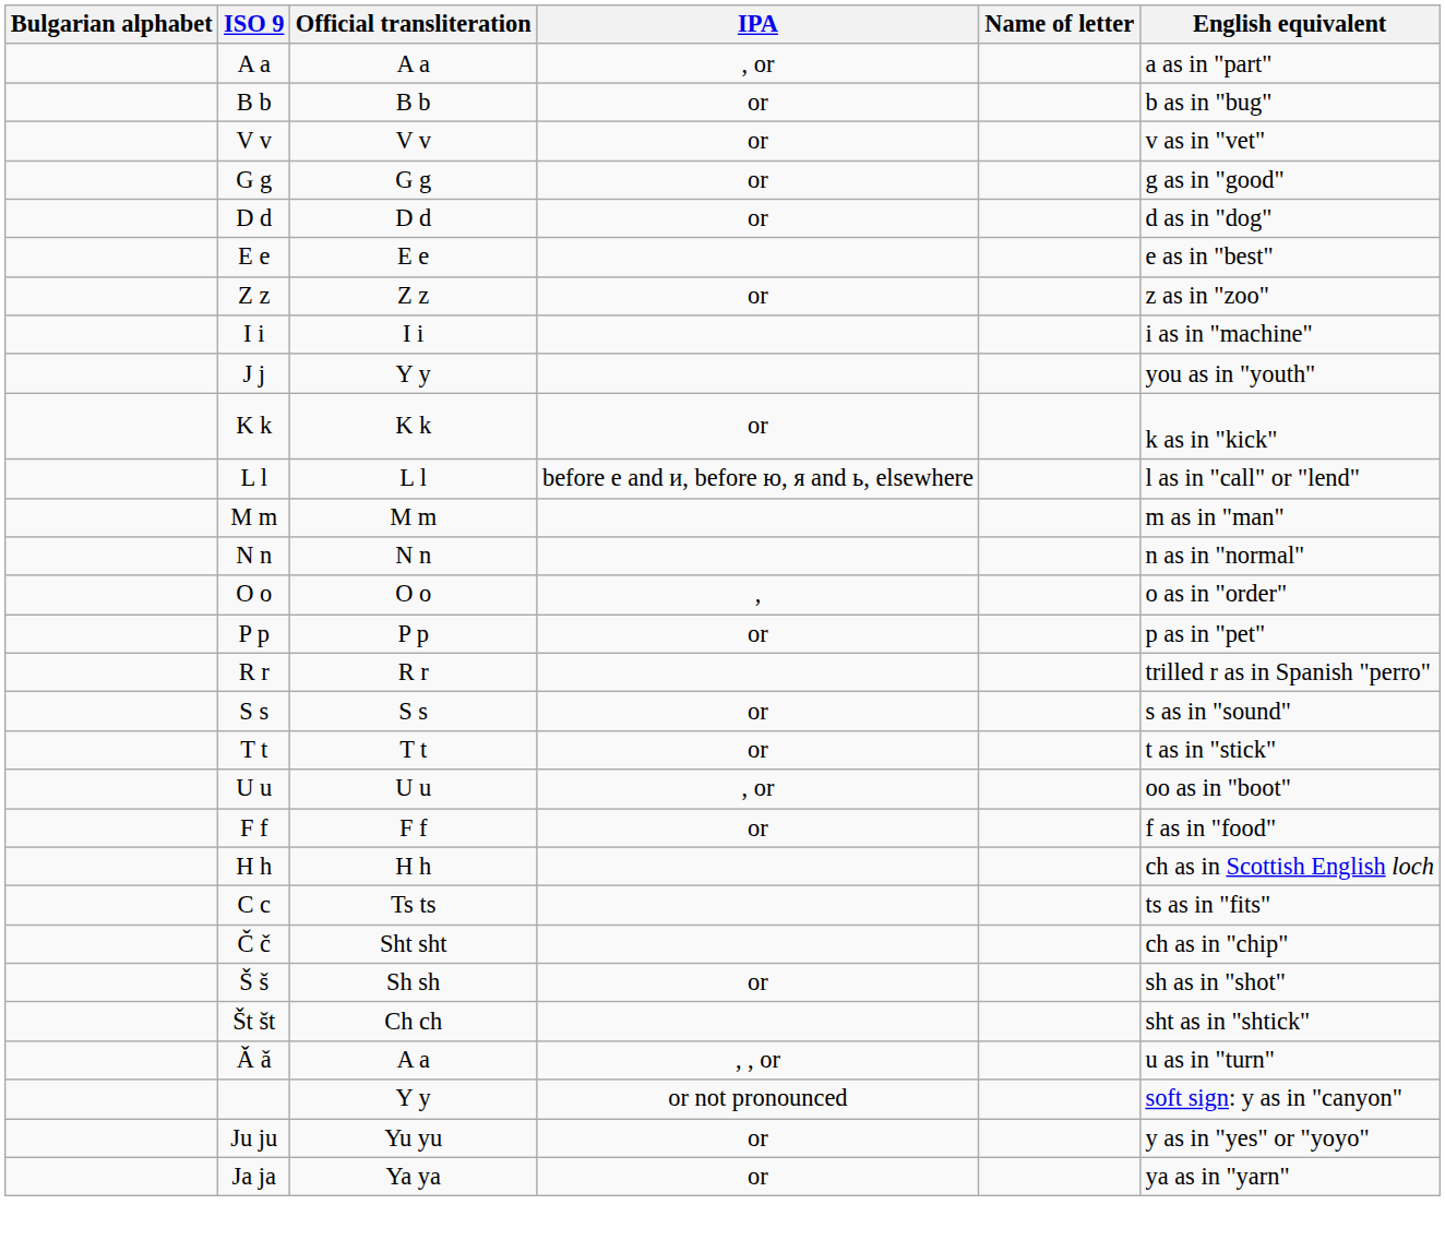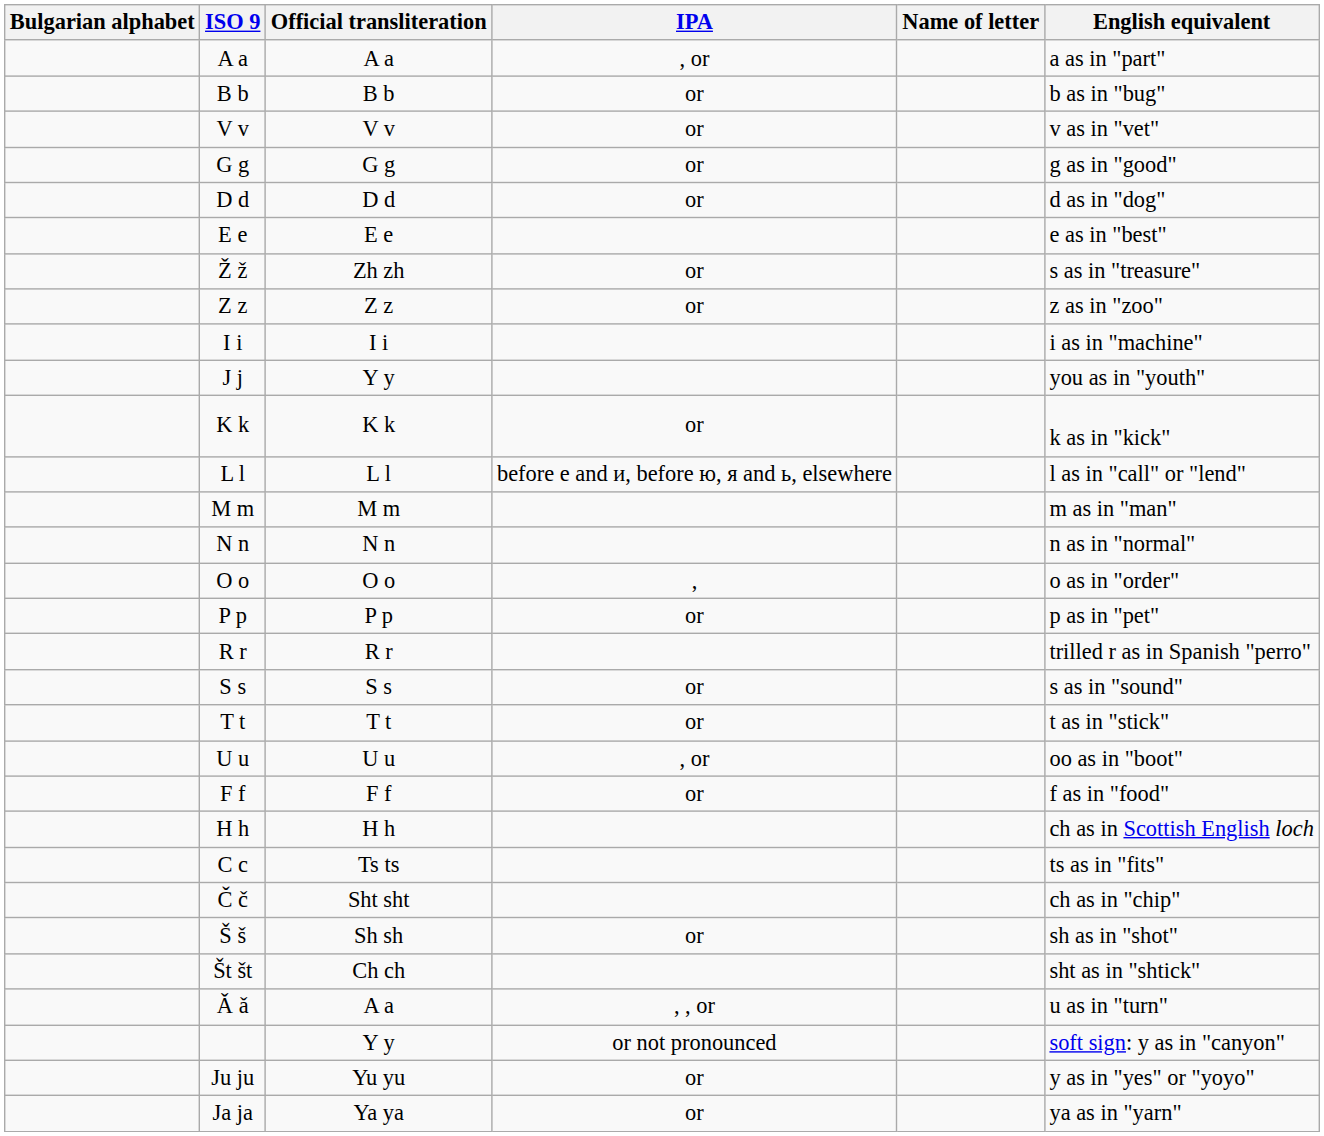 <table class="wikitable">
 <tr>
 <th>Bulgarian alphabet</th>
 <th><a href='#'>ISO 9</a></th>
 <th>Official transliteration</th>
 <th><a href='#'>IPA</a></th>
 <th>Name of letter</th>
 <th>English equivalent</th>
 </tr>
 <tr>
 <td style="text-align:center;"></td>
 <td style="text-align:center;">A a</td>
 <td style="text-align:center;">A a</td>
 <td style="text-align:center;">,  or </td>
 <td></td>
 <td>a as in "part"</td>
 </tr>
 <tr>
 <td style="text-align:center;"></td>
 <td style="text-align:center;">B b</td>
 <td style="text-align:center;">B b</td>
 <td style="text-align:center;"> or </td>
 <td></td>
 <td>b as in "bug"</td>
 </tr>
 <tr>
 <td style="text-align:center;"></td>
 <td style="text-align:center;">V v</td>
 <td style="text-align:center;">V v</td>
 <td style="text-align:center;"> or </td>
 <td></td>
 <td>v as in "vet"</td>
 </tr>
 <tr>
 <td style="text-align:center;"></td>
 <td style="text-align:center;">G g</td>
 <td style="text-align:center;">G g</td>
 <td style="text-align:center;"> or </td>
 <td></td>
 <td>g as in "good"</td>
 </tr>
 <tr>
 <td style="text-align:center;"></td>
 <td style="text-align:center;">D d</td>
 <td style="text-align:center;">D d</td>
 <td style="text-align:center;"> or </td>
 <td></td>
 <td>d as in "dog"</td>
 </tr>
 <tr>
 <td style="text-align:center;"></td>
 <td style="text-align:center;">E e</td>
 <td style="text-align:center;">E e</td>
 <td style="text-align:center;"></td>
 <td></td>
 <td>e as in "best"</td>
+</tr>
+<tr>
+<td style="text-align:center;"></td>
+<td style="text-align:center;">Ž ž</td>
+<td style="text-align:center;">Zh zh</td>
+<td style="text-align:center;"> or </td>
+<td></td>
+<td>s as in "treasure"</td>
 </tr>
 <tr>
 <td style="text-align:center;"></td>
 <td style="text-align:center;">Z z</td>
 <td style="text-align:center;">Z z</td>
 <td style="text-align:center;"> or </td>
 <td></td>
 <td>z as in "zoo"</td>
 </tr>
 <tr>
 <td style="text-align:center;"></td>
 <td style="text-align:center;">I i</td>
 <td style="text-align:center;">I i</td>
 <td style="text-align:center;"></td>
 <td></td>
 <td>i as in "machine"</td>
 </tr>
 <tr>
 <td style="text-align:center;"></td>
 <td style="text-align:center;">J j</td>
 <td style="text-align:center;">Y y</td>
 <td style="text-align:center;"></td>
 <td></td>
 <td>you as in "youth"</td>
 </tr>
 <tr>
 <td style="text-align:center;"></td>
 <td style="text-align:center;">K k</td>
 <td style="text-align:center;">K k</td>
 <td style="text-align:center;"> or </td>
 <td></td>
 <td><br>k as in "kick"</td>
 </tr>
 <tr>
 <td style="text-align:center;"></td>
 <td style="text-align:center;">L l</td>
 <td style="text-align:center;">L l</td>
 <td style="text-align:center;"> before е and и,  before ю, я and ь,  elsewhere</td>
 <td></td>
 <td>l as in "call" or "lend"</td>
 </tr>
 <tr>
 <td style="text-align:center;"></td>
 <td style="text-align:center;">M m</td>
 <td style="text-align:center;">M m</td>
 <td style="text-align:center;"></td>
 <td></td>
 <td>m as in "man"</td>
 </tr>
 <tr>
 <td style="text-align:center;"></td>
 <td style="text-align:center;">N n</td>
 <td style="text-align:center;">N n</td>
 <td style="text-align:center;"></td>
 <td></td>
 <td>n as in "normal"</td>
 </tr>
 <tr>
 <td style="text-align:center;"></td>
 <td style="text-align:center;">O o</td>
 <td style="text-align:center;">O o</td>
 <td style="text-align:center;">, </td>
 <td></td>
 <td>o as in "order"</td>
 </tr>
 <tr>
 <td style="text-align:center;"></td>
 <td style="text-align:center;">P p</td>
 <td style="text-align:center;">P p</td>
 <td style="text-align:center;"> or </td>
 <td></td>
 <td>p as in "pet"</td>
 </tr>
 <tr>
 <td style="text-align:center;"></td>
 <td style="text-align:center;">R r</td>
 <td style="text-align:center;">R r</td>
 <td style="text-align:center;"></td>
 <td></td>
 <td>trilled r as in Spanish "perro"</td>
 </tr>
 <tr>
 <td style="text-align:center;"></td>
 <td style="text-align:center;">S s</td>
 <td style="text-align:center;">S s</td>
 <td style="text-align:center;"> or </td>
 <td></td>
 <td>s as in "sound"</td>
 </tr>
 <tr>
 <td style="text-align:center;"></td>
 <td style="text-align:center;">T t</td>
 <td style="text-align:center;">T t</td>
 <td style="text-align:center;"> or </td>
 <td></td>
 <td>t as in "stick"</td>
 </tr>
 <tr>
 <td style="text-align:center;"></td>
 <td style="text-align:center;">U u</td>
 <td style="text-align:center;">U u</td>
 <td style="text-align:center;">,  or </td>
 <td></td>
 <td>оо as in "boot"</td>
 </tr>
 <tr>
 <td style="text-align:center;"></td>
 <td style="text-align:center;">F f</td>
 <td style="text-align:center;">F f</td>
 <td style="text-align:center;"> or </td>
 <td></td>
 <td>f as in "food"</td>
 </tr>
 <tr>
 <td style="text-align:center;"></td>
 <td style="text-align:center;">H h</td>
 <td style="text-align:center;">H h</td>
 <td style="text-align:center;"></td>
 <td></td>
 <td>ch as in <a href='#'>Scottish English</a> <em>loch</em></td>
 </tr>
 <tr>
 <td style="text-align:center;"></td>
 <td style="text-align:center;">C c</td>
 <td style="text-align:center;">Ts ts</td>
 <td style="text-align:center;"></td>
 <td></td>
 <td>ts as in "fits"</td>
 </tr>
 <tr>
 <td style="text-align:center;"></td>
 <td style="text-align:center;">Č č</td>
 <td style="text-align:center;">Sht sht</td>
 <td style="text-align:center;"></td>
 <td></td>
 <td>ch as in "chip"</td>
 </tr>
 <tr>
 <td style="text-align:center;"></td>
 <td style="text-align:center;">Š š</td>
 <td style="text-align:center;">Sh sh</td>
 <td style="text-align:center;"> or </td>
 <td></td>
 <td>sh as in "shot"</td>
 </tr>
 <tr>
 <td style="text-align:center;"></td>
 <td style="text-align:center;">Št št</td>
 <td style="text-align:center;">Ch ch</td>
 <td style="text-align:center;"></td>
 <td></td>
 <td>sht as in "shtick"</td>
 </tr>
 <tr>
 <td style="text-align:center;"></td>
 <td style="text-align:center;">Ǎ ǎ</td>
 <td style="text-align:center;">A a</td>
 <td style="text-align:center;">, ,  or </td>
 <td></td>
 <td>u as in "turn"</td>
 </tr>
 <tr>
 <td style="text-align:center;"></td>
 <td style="text-align:center;"> </td>
 <td style="text-align:center;">Y y</td>
 <td style="text-align:center;"> or not pronounced</td>
 <td></td>
 <td><a href='#'>soft sign</a>: y as in "canyon"</td>
 </tr>
 <tr>
 <td style="text-align:center;"></td>
 <td style="text-align:center;">Ju ju</td>
 <td style="text-align:center;">Yu yu</td>
 <td style="text-align:center;"> or </td>
 <td></td>
 <td>y as in "yes" or "yoyo"</td>
 </tr>
 <tr>
 <td style="text-align:center;"></td>
 <td style="text-align:center;">Ja ja</td>
 <td style="text-align:center;">Ya ya</td>
 <td style="text-align:center;"> or </td>
 <td></td>
 <td>ya as in "yarn"</td>
 </tr>
 </table>
